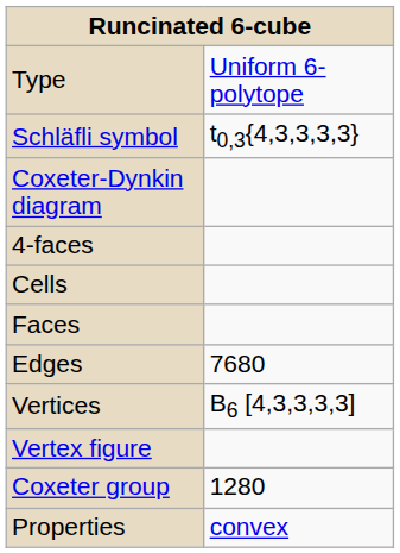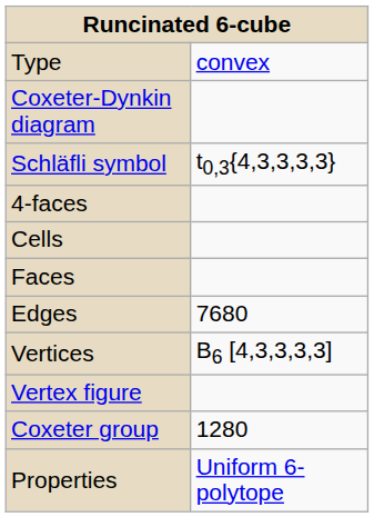 <table class="wikitable" align="right" style="margin-left:10px" width="250">
 <tr>
 <td bgcolor=#e7dcc3 align=center colspan=2><strong>Runcinated 6-cube</strong></td>
 </tr>
 <tr>
 <td bgcolor=#e7dcc3>Type</td>
-<td><a href='#'>Uniform 6-polytope</a></td>
+<td><a href='#'>convex</a></td>
+</tr>
+<tr>
+<td bgcolor=#e7dcc3><a href='#'>Coxeter-Dynkin diagram</a></td>
+<td></td>
 </tr>
 <tr>
 <td bgcolor=#e7dcc3><a href='#'>Schläfli symbol</a></td>
 <td>t<sub>0,3</sub>{4,3,3,3,3}</td>
-</tr>
-<tr>
-<td bgcolor=#e7dcc3><a href='#'>Coxeter-Dynkin diagram</a></td>
-<td></td>
 </tr>
 <tr>
 <td bgcolor=#e7dcc3>4-faces</td>
 <td></td>
 </tr>
 <tr>
 <td bgcolor=#e7dcc3>Cells</td>
 <td></td>
 </tr>
 <tr>
 <td bgcolor=#e7dcc3>Faces</td>
 <td></td>
 </tr>
 <tr>
 <td bgcolor=#e7dcc3>Edges</td>
 <td>7680</td>
 </tr>
 <tr>
 <td bgcolor=#e7dcc3>Vertices</td>
 <td>B<sub>6</sub> [4,3,3,3,3]</td>
 </tr>
 <tr>
 <td bgcolor=#e7dcc3><a href='#'>Vertex figure</a></td>
 <td></td>
 </tr>
 <tr>
 <td bgcolor=#e7dcc3><a href='#'>Coxeter group</a></td>
 <td>1280</td>
 </tr>
 <tr>
 <td bgcolor=#e7dcc3>Properties</td>
-<td><a href='#'>convex</a></td>
+<td><a href='#'>Uniform 6-polytope</a></td>
 </tr>
 </table>
